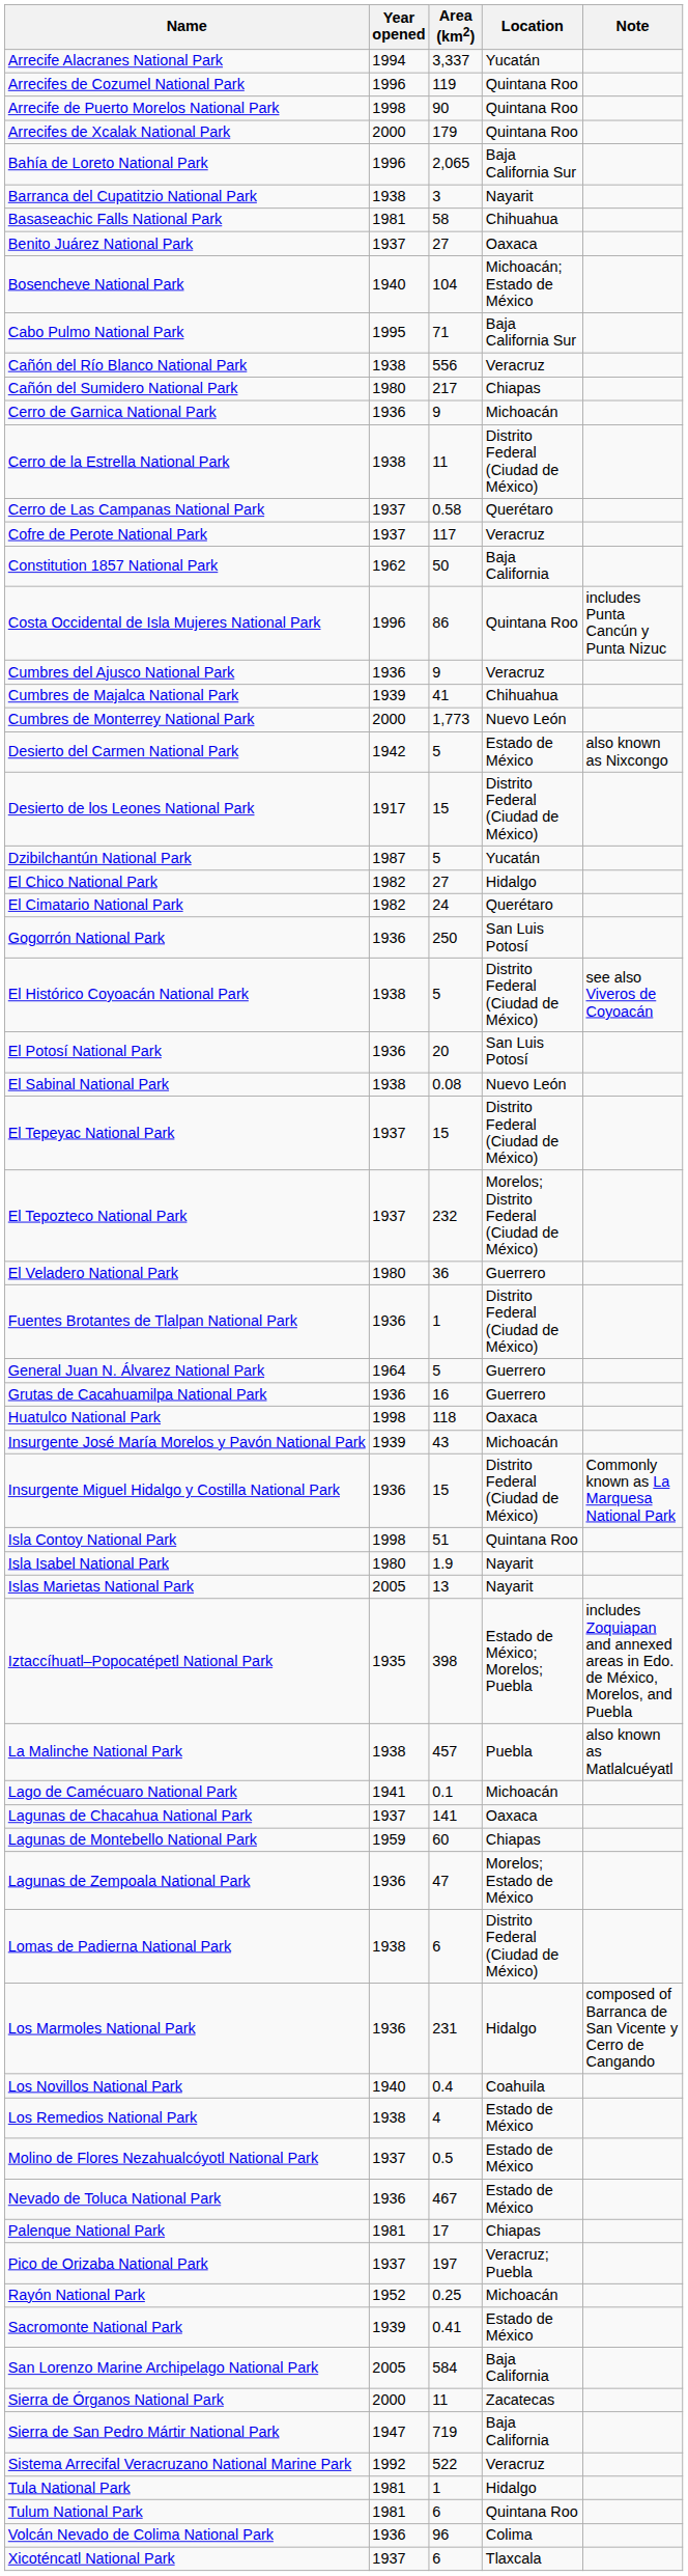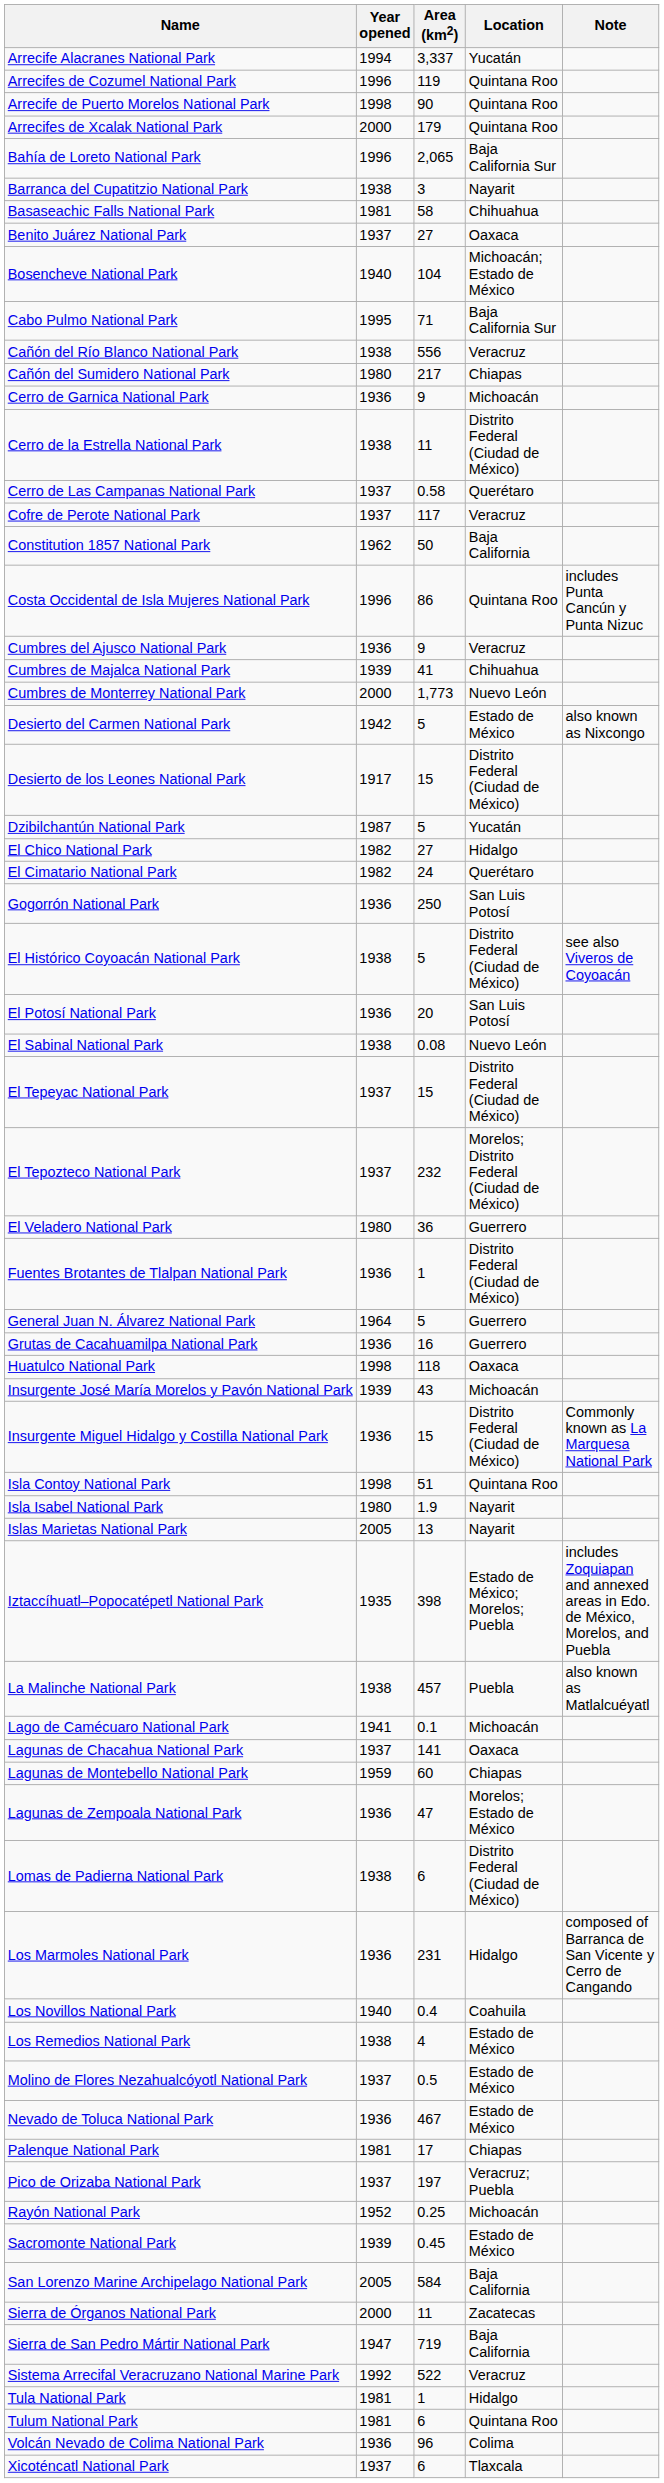 <table class="wikitable sortable" Ĝ>
 <tr>
 <th>Name</th>
 <th width="50">Year opened</th>
 <th width="50">Area (km<sup>2</sup>)</th>
 <th width="100">Location</th>
 <th width="100">Note</th>
 </tr>
 <tr>
 <td><a href='#'>Arrecife Alacranes National Park</a></td>
 <td>1994</td>
 <td>3,337</td>
 <td>Yucatán</td>
 <td></td>
 </tr>
 <tr>
 <td><a href='#'>Arrecifes de Cozumel National Park</a></td>
 <td>1996</td>
 <td>119</td>
 <td>Quintana Roo</td>
 <td></td>
 </tr>
 <tr>
 <td><a href='#'>Arrecife de Puerto Morelos National Park</a></td>
 <td>1998</td>
 <td>90</td>
 <td>Quintana Roo</td>
 <td></td>
 </tr>
 <tr>
 <td><a href='#'>Arrecifes de Xcalak National Park</a></td>
 <td>2000</td>
 <td>179</td>
 <td>Quintana Roo</td>
 <td></td>
 </tr>
 <tr>
 <td><a href='#'>Bahía de Loreto National Park</a></td>
 <td>1996</td>
 <td>2,065</td>
 <td>Baja California Sur</td>
 <td></td>
 </tr>
 <tr>
 <td><a href='#'>Barranca del Cupatitzio National Park</a></td>
 <td>1938</td>
 <td>3</td>
 <td>Nayarit</td>
 <td></td>
 </tr>
 <tr>
 <td><a href='#'>Basaseachic Falls National Park</a></td>
 <td>1981</td>
 <td>58</td>
 <td>Chihuahua</td>
 <td></td>
 </tr>
 <tr>
 <td><a href='#'>Benito Juárez National Park</a></td>
 <td>1937</td>
 <td>27</td>
 <td>Oaxaca</td>
 <td></td>
 </tr>
 <tr>
 <td><a href='#'>Bosencheve National Park</a></td>
 <td>1940</td>
 <td>104</td>
 <td>Michoacán; Estado de México</td>
 <td></td>
 </tr>
 <tr>
 <td><a href='#'>Cabo Pulmo National Park</a></td>
 <td>1995</td>
 <td>71</td>
 <td>Baja California Sur</td>
 <td></td>
 </tr>
 <tr>
 <td><a href='#'>Cañón del Río Blanco National Park</a></td>
 <td>1938</td>
 <td>556</td>
 <td>Veracruz</td>
 <td></td>
 </tr>
 <tr>
 <td><a href='#'>Cañón del Sumidero National Park</a></td>
 <td>1980</td>
 <td>217</td>
 <td>Chiapas</td>
 <td></td>
 </tr>
 <tr>
 <td><a href='#'>Cerro de Garnica National Park</a></td>
 <td>1936</td>
 <td>9</td>
 <td>Michoacán</td>
 <td></td>
 </tr>
 <tr>
 <td><a href='#'>Cerro de la Estrella National Park</a></td>
 <td>1938</td>
 <td>11</td>
 <td>Distrito Federal (Ciudad de México)</td>
 <td></td>
 </tr>
 <tr>
 <td><a href='#'>Cerro de Las Campanas National Park</a></td>
 <td>1937</td>
 <td>0.58</td>
 <td>Querétaro</td>
 <td></td>
 </tr>
 <tr>
 <td><a href='#'>Cofre de Perote National Park</a></td>
 <td>1937</td>
 <td>117</td>
 <td>Veracruz</td>
 <td></td>
 </tr>
 <tr>
 <td><a href='#'>Constitution 1857 National Park</a></td>
 <td>1962</td>
 <td>50</td>
 <td>Baja California</td>
 <td></td>
 </tr>
 <tr>
 <td><a href='#'>Costa Occidental de Isla Mujeres National Park</a></td>
 <td>1996</td>
 <td>86</td>
 <td>Quintana Roo</td>
 <td>includes Punta Cancún y Punta Nizuc</td>
 </tr>
 <tr>
 <td><a href='#'>Cumbres del Ajusco National Park</a></td>
 <td>1936</td>
 <td>9</td>
 <td>Veracruz</td>
 <td></td>
 </tr>
 <tr>
 <td><a href='#'>Cumbres de Majalca National Park</a></td>
 <td>1939</td>
 <td>41</td>
 <td>Chihuahua</td>
 <td></td>
 </tr>
 <tr>
 <td><a href='#'>Cumbres de Monterrey National Park</a></td>
 <td>2000</td>
 <td>1,773</td>
 <td>Nuevo León</td>
 <td></td>
 </tr>
 <tr>
 <td><a href='#'>Desierto del Carmen National Park</a></td>
 <td>1942</td>
 <td>5</td>
 <td>Estado de México</td>
 <td>also known as Nixcongo</td>
 </tr>
 <tr>
 <td><a href='#'>Desierto de los Leones National Park</a></td>
 <td>1917</td>
 <td>15</td>
 <td>Distrito Federal (Ciudad de México)</td>
 <td></td>
 </tr>
 <tr>
 <td><a href='#'>Dzibilchantún National Park</a></td>
 <td>1987</td>
 <td>5</td>
 <td>Yucatán</td>
 <td></td>
 </tr>
 <tr>
 <td><a href='#'>El Chico National Park</a></td>
 <td>1982</td>
 <td>27</td>
 <td>Hidalgo</td>
 <td></td>
 </tr>
 <tr>
 <td><a href='#'>El Cimatario National Park</a></td>
 <td>1982</td>
 <td>24</td>
 <td>Querétaro</td>
 <td></td>
 </tr>
 <tr>
 <td><a href='#'>Gogorrón National Park</a></td>
 <td>1936</td>
 <td>250</td>
 <td>San Luis Potosí</td>
 <td></td>
 </tr>
 <tr>
 <td><a href='#'>El Histórico Coyoacán National Park</a></td>
 <td>1938</td>
 <td>5</td>
 <td>Distrito Federal (Ciudad de México)</td>
 <td>see also <a href='#'>Viveros de Coyoacán</a></td>
 </tr>
 <tr>
 <td><a href='#'>El Potosí National Park</a></td>
 <td>1936</td>
 <td>20</td>
 <td>San Luis Potosí</td>
 <td></td>
 </tr>
 <tr>
 <td><a href='#'>El Sabinal National Park</a></td>
 <td>1938</td>
 <td>0.08</td>
 <td>Nuevo León</td>
 <td></td>
 </tr>
 <tr>
 <td><a href='#'>El Tepeyac National Park</a></td>
 <td>1937</td>
 <td>15</td>
 <td>Distrito Federal (Ciudad de México)</td>
 <td></td>
 </tr>
 <tr>
 <td><a href='#'>El Tepozteco National Park</a></td>
 <td>1937</td>
 <td>232</td>
 <td>Morelos; Distrito Federal (Ciudad de México)</td>
 <td></td>
 </tr>
 <tr>
 <td><a href='#'>El Veladero National Park</a></td>
 <td>1980</td>
 <td>36</td>
 <td>Guerrero</td>
 <td></td>
 </tr>
 <tr>
 <td><a href='#'>Fuentes Brotantes de Tlalpan National Park</a></td>
 <td>1936</td>
 <td>1</td>
 <td>Distrito Federal (Ciudad de México)</td>
 <td></td>
 </tr>
 <tr>
 <td><a href='#'>General Juan N. Álvarez National Park</a></td>
 <td>1964</td>
 <td>5</td>
 <td>Guerrero</td>
 <td></td>
 </tr>
 <tr>
 <td><a href='#'>Grutas de Cacahuamilpa National Park</a></td>
 <td>1936</td>
 <td>16</td>
 <td>Guerrero</td>
 <td></td>
 </tr>
 <tr>
 <td><a href='#'>Huatulco National Park</a></td>
 <td>1998</td>
 <td>118</td>
 <td>Oaxaca</td>
 <td></td>
 </tr>
 <tr>
 <td><a href='#'>Insurgente José María Morelos y Pavón National Park</a></td>
 <td>1939</td>
 <td>43</td>
 <td>Michoacán</td>
 <td></td>
 </tr>
 <tr>
 <td><a href='#'>Insurgente Miguel Hidalgo y Costilla National Park</a></td>
 <td>1936</td>
 <td>15</td>
 <td>Distrito Federal (Ciudad de México)</td>
 <td>Commonly known as <a href='#'>La Marquesa National Park</a></td>
 </tr>
 <tr>
 <td><a href='#'>Isla Contoy National Park</a></td>
 <td>1998</td>
 <td>51</td>
 <td>Quintana Roo</td>
 <td></td>
 </tr>
 <tr>
 <td><a href='#'>Isla Isabel National Park</a></td>
 <td>1980</td>
 <td>1.9</td>
 <td>Nayarit</td>
 <td></td>
 </tr>
 <tr>
 <td><a href='#'>Islas Marietas National Park</a></td>
 <td>2005</td>
 <td>13</td>
 <td>Nayarit</td>
 <td></td>
 </tr>
 <tr>
 <td><a href='#'>Iztaccíhuatl–Popocatépetl National Park</a></td>
 <td>1935</td>
 <td>398</td>
 <td>Estado de México; Morelos; Puebla</td>
 <td>includes <a href='#'>Zoquiapan</a> and annexed areas in Edo. de México, Morelos, and Puebla</td>
 </tr>
 <tr>
 <td><a href='#'>La Malinche National Park</a></td>
 <td>1938</td>
 <td>457</td>
 <td>Puebla</td>
 <td>also known as Matlalcuéyatl</td>
 </tr>
 <tr>
 <td><a href='#'>Lago de Camécuaro National Park</a></td>
 <td>1941</td>
 <td>0.1</td>
 <td>Michoacán</td>
 <td></td>
 </tr>
 <tr>
 <td><a href='#'>Lagunas de Chacahua National Park</a></td>
 <td>1937</td>
 <td>141</td>
 <td>Oaxaca</td>
 <td></td>
 </tr>
 <tr>
 <td><a href='#'>Lagunas de Montebello National Park</a></td>
 <td>1959</td>
 <td>60</td>
 <td>Chiapas</td>
 <td></td>
 </tr>
 <tr>
 <td><a href='#'>Lagunas de Zempoala National Park</a></td>
 <td>1936</td>
 <td>47</td>
 <td>Morelos; Estado de México</td>
 <td></td>
 </tr>
 <tr>
 <td><a href='#'>Lomas de Padierna National Park</a></td>
 <td>1938</td>
 <td>6</td>
 <td>Distrito Federal (Ciudad de México)</td>
 <td></td>
 </tr>
 <tr>
 <td><a href='#'>Los Marmoles National Park</a></td>
 <td>1936</td>
 <td>231</td>
 <td>Hidalgo</td>
 <td>composed of Barranca de San Vicente y Cerro de Cangando</td>
 </tr>
 <tr>
 <td><a href='#'>Los Novillos National Park</a></td>
 <td>1940</td>
 <td>0.4</td>
 <td>Coahuila</td>
 <td></td>
 </tr>
 <tr>
 <td><a href='#'>Los Remedios National Park</a></td>
 <td>1938</td>
 <td>4</td>
 <td>Estado de México</td>
 <td></td>
 </tr>
 <tr>
 <td><a href='#'>Molino de Flores Nezahualcóyotl National Park</a></td>
 <td>1937</td>
 <td>0.5</td>
 <td>Estado de México</td>
 <td></td>
 </tr>
 <tr>
 <td><a href='#'>Nevado de Toluca National Park</a></td>
 <td>1936</td>
 <td>467</td>
 <td>Estado de México</td>
 <td></td>
 </tr>
 <tr>
 <td><a href='#'>Palenque National Park</a></td>
 <td>1981</td>
 <td>17</td>
 <td>Chiapas</td>
 <td></td>
 </tr>
 <tr>
 <td><a href='#'>Pico de Orizaba National Park</a></td>
 <td>1937</td>
 <td>197</td>
 <td>Veracruz; Puebla</td>
 <td></td>
 </tr>
 <tr>
 <td><a href='#'>Rayón National Park</a></td>
 <td>1952</td>
 <td>0.25</td>
 <td>Michoacán</td>
 <td></td>
 </tr>
 <tr>
 <td><a href='#'>Sacromonte National Park</a></td>
 <td>1939</td>
-<td>0.41</td>
+<td>0.45</td>
 <td>Estado de México</td>
 <td></td>
 </tr>
 <tr>
 <td><a href='#'>San Lorenzo Marine Archipelago National Park</a></td>
 <td>2005</td>
 <td>584</td>
 <td>Baja California</td>
 <td></td>
 </tr>
 <tr>
 <td><a href='#'>Sierra de Órganos National Park</a></td>
 <td>2000</td>
 <td>11</td>
 <td>Zacatecas</td>
 <td></td>
 </tr>
 <tr>
 <td><a href='#'>Sierra de San Pedro Mártir National Park</a></td>
 <td>1947</td>
 <td>719</td>
 <td>Baja California</td>
 <td></td>
 </tr>
 <tr>
 <td><a href='#'>Sistema Arrecifal Veracruzano National Marine Park</a></td>
 <td>1992</td>
 <td>522</td>
 <td>Veracruz</td>
 <td></td>
 </tr>
 <tr>
 <td><a href='#'>Tula National Park</a></td>
 <td>1981</td>
 <td>1</td>
 <td>Hidalgo</td>
 <td></td>
 </tr>
 <tr>
 <td><a href='#'>Tulum National Park</a></td>
 <td>1981</td>
 <td>6</td>
 <td>Quintana Roo</td>
 <td></td>
 </tr>
 <tr>
 <td><a href='#'>Volcán Nevado de Colima National Park</a></td>
 <td>1936</td>
 <td>96</td>
 <td>Colima</td>
 <td></td>
 </tr>
 <tr>
 <td><a href='#'>Xicoténcatl National Park</a></td>
 <td>1937</td>
 <td>6</td>
 <td>Tlaxcala</td>
 <td></td>
 </tr>
 </table>
